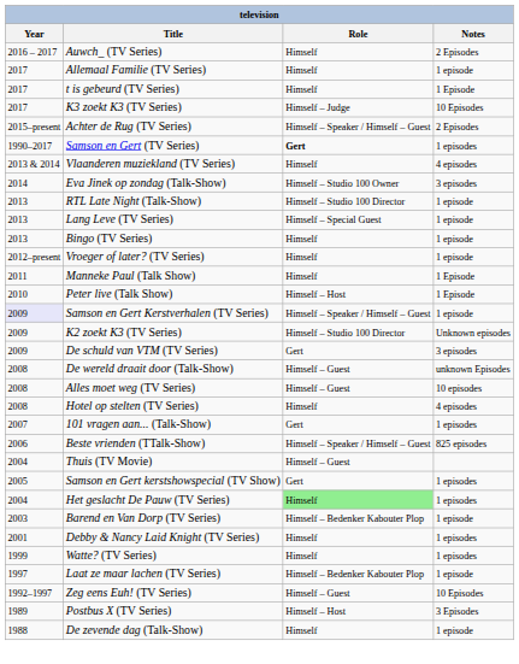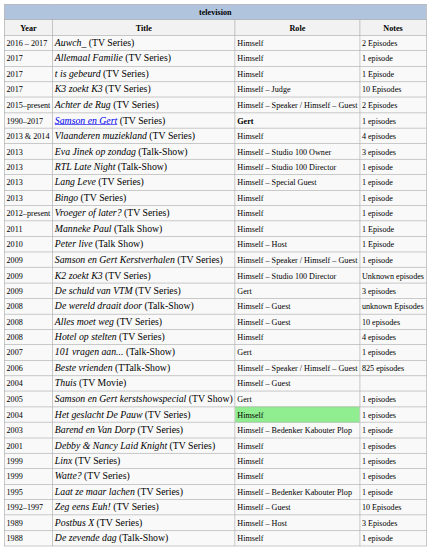 <table class="wikitable">
 <tr style="background:#ccc; text-align:center;">
 <th colspan="4" style="background: LightSteelBlue;"><small>television</small></th>
 </tr>
 <tr style="background:#ccc; text-align:center;">
 <th><small>Year</small></th>
 <th><small>Title</small></th>
 <th><small>Role</small></th>
 <th><small>Notes</small></th>
 </tr>
 <tr>
 <td><small>2016 – 2017</small></td>
 <td><em>Auwch_</em> (TV Series)</td>
 <td><small>Himself</small></td>
 <td><small>2 Episodes</small></td>
 </tr>
 <tr>
 <td><small>2017</small></td>
 <td><em>Allemaal Familie</em> (TV Series)</td>
 <td><small>Himself</small></td>
 <td><small>1 episode</small></td>
 </tr>
 <tr>
 <td><small>2017</small></td>
 <td><em>t is gebeurd</em> (TV Series)</td>
 <td><small>Himself</small></td>
 <td><small>1 Episode</small></td>
 </tr>
 <tr>
 <td><small>2017</small></td>
 <td><em>K3 zoekt K3</em> (TV Series)</td>
 <td><small>Himself – Judge</small></td>
 <td><small>10 Episodes</small></td>
 </tr>
 <tr>
 <td><small>2015–present</small></td>
 <td><em>Achter de Rug</em> (TV Series)</td>
 <td><small>Himself – Speaker / Himself – Guest</small></td>
 <td><small>2 Episodes</small></td>
 </tr>
 <tr>
 <td><small>1990–2017</small></td>
 <td><em><a href='#'>Samson en Gert</a></em> (TV Series)</td>
 <td><strong><small>Gert</small></strong></td>
 <td><small>1 episodes</small></td>
 </tr>
 <tr>
 <td><small>2013 & 2014</small></td>
 <td><em>Vlaanderen muziekland</em> (TV Series)</td>
 <td><small>Himself</small></td>
 <td><small>4 episodes</small></td>
 </tr>
 <tr>
-<td><small>2014</small></td>
+<td><small>2013</small></td>
 <td><em>Eva Jinek op zondag</em> (Talk-Show)</td>
 <td><small>Himself – Studio 100 Owner</small></td>
 <td><small>3 episodes</small></td>
 </tr>
 <tr>
 <td><small>2013</small></td>
 <td><em>RTL Late Night</em> (Talk-Show)</td>
 <td><small>Himself – Studio 100 Director</small></td>
 <td><small>1 episode</small></td>
 </tr>
 <tr>
 <td><small>2013</small></td>
 <td><em>Lang Leve</em> (TV Series)</td>
 <td><small>Himself – Special Guest</small></td>
 <td><small>1 episode</small></td>
 </tr>
 <tr>
 <td><small>2013</small></td>
 <td><em>Bingo</em> (TV Series)</td>
 <td><small>Himself</small></td>
 <td><small>1 episode</small></td>
 </tr>
 <tr>
 <td><small>2012–present</small></td>
 <td><em>Vroeger of later?</em> (TV Series)</td>
 <td><small>Himself</small></td>
 <td><small>1 episode</small></td>
 </tr>
 <tr>
 <td><small>2011</small></td>
 <td><em>Manneke Paul</em> (Talk Show)</td>
 <td><small>Himself</small></td>
 <td><small>1 Episode</small></td>
 </tr>
 <tr>
 <td><small>2010</small></td>
 <td><em>Peter live</em> (Talk Show)</td>
 <td><small>Himself – Host</small></td>
 <td><small>1 Episode</small></td>
 </tr>
 <tr>
-<td style="background: lavender;"><small>2009</small></td>
+<td><small>2009</small></td>
 <td><em>Samson en Gert Kerstverhalen</em> (TV Series)</td>
 <td><small>Himself – Speaker / Himself – Guest</small></td>
 <td><small>1 episode</small></td>
 </tr>
 <tr>
 <td><small>2009</small></td>
 <td><em>K2 zoekt K3</em> (TV Series)</td>
 <td><small>Himself – Studio 100 Director</small></td>
 <td><small>Unknown episodes</small></td>
 </tr>
 <tr>
 <td><small>2009</small></td>
 <td><em>De schuld van VTM</em> (TV Series)</td>
 <td><small>Gert</small></td>
 <td><small>3 episodes</small></td>
 </tr>
 <tr>
 <td><small>2008</small></td>
 <td><em>De wereld draait door</em> (Talk-Show)</td>
 <td><small>Himself – Guest</small></td>
 <td><small>unknown Episodes</small></td>
 </tr>
 <tr>
 <td><small>2008</small></td>
 <td><em>Alles moet weg</em> (TV Series)</td>
 <td><small>Himself – Guest</small></td>
 <td><small>10 episodes</small></td>
 </tr>
 <tr>
 <td><small>2008</small></td>
 <td><em>Hotel op stelten</em> (TV Series)</td>
 <td><small>Himself</small></td>
 <td><small>4 episodes</small></td>
 </tr>
 <tr>
 <td><small>2007</small></td>
 <td><em>101 vragen aan...</em> (Talk-Show)</td>
 <td><small>Gert</small></td>
 <td><small>1 episodes</small></td>
 </tr>
 <tr>
 <td><small>2006</small></td>
 <td><em>Beste vrienden</em> (TTalk-Show)</td>
 <td><small>Himself – Speaker / Himself – Guest</small></td>
 <td><small>825 episodes</small></td>
 </tr>
 <tr>
 <td><small>2004</small></td>
 <td><em>Thuis</em> (TV Movie)</td>
 <td><small>Himself – Guest</small></td>
 <td><small></small></td>
 </tr>
 <tr>
 <td><small>2005</small></td>
 <td><em>Samson en Gert kerstshowspecial</em> (TV Show)</td>
 <td><small>Gert</small></td>
 <td><small>1 episodes</small></td>
 </tr>
 <tr>
 <td><small>2004</small></td>
 <td><em>Het geslacht De Pauw</em> (TV Series)</td>
 <td style="background: lightgreen;"><small>Himself</small></td>
 <td><small>1 episodes</small></td>
 </tr>
 <tr>
 <td><small>2003</small></td>
 <td><em>Barend en Van Dorp</em> (TV Series)</td>
 <td><small>Himself – Bedenker Kabouter Plop</small></td>
 <td><small>1 episode</small></td>
 </tr>
 <tr>
 <td><small>2001</small></td>
 <td><em>Debby & Nancy Laid Knight</em> (TV Series)</td>
 <td><small>Himself</small></td>
 <td><small>1 episodes</small></td>
 </tr>
 <tr>
 <td><small>1999</small></td>
+<td><em>Linx</em> (TV Series)</td>
+<td><small>Himself</small></td>
+<td><small>1 episodes</small></td>
+</tr>
+<tr>
+<td><small>1999</small></td>
 <td><em>Watte?</em> (TV Series)</td>
 <td><small>Himself</small></td>
 <td><small>1 episodes</small></td>
 </tr>
 <tr>
-<td><small>1997</small></td>
+<td><small>1995</small></td>
 <td><em>Laat ze maar lachen</em> (TV Series)</td>
 <td><small>Himself – Bedenker Kabouter Plop</small></td>
 <td><small>1 episode</small></td>
 </tr>
 <tr>
 <td><small>1992–1997</small></td>
 <td><em>Zeg eens Euh!</em> (TV Series)</td>
 <td><small>Himself – Guest</small></td>
 <td><small>10 Episodes</small></td>
 </tr>
 <tr>
 <td><small>1989</small></td>
 <td><em>Postbus X</em> (TV Series)</td>
 <td><small>Himself – Host</small></td>
 <td><small>3 Episodes</small></td>
 </tr>
 <tr>
 <td><small>1988</small></td>
 <td><em>De zevende dag</em> (Talk-Show)</td>
 <td><small>Himself</small></td>
 <td><small>1 episode</small></td>
 </tr>
 </table>
